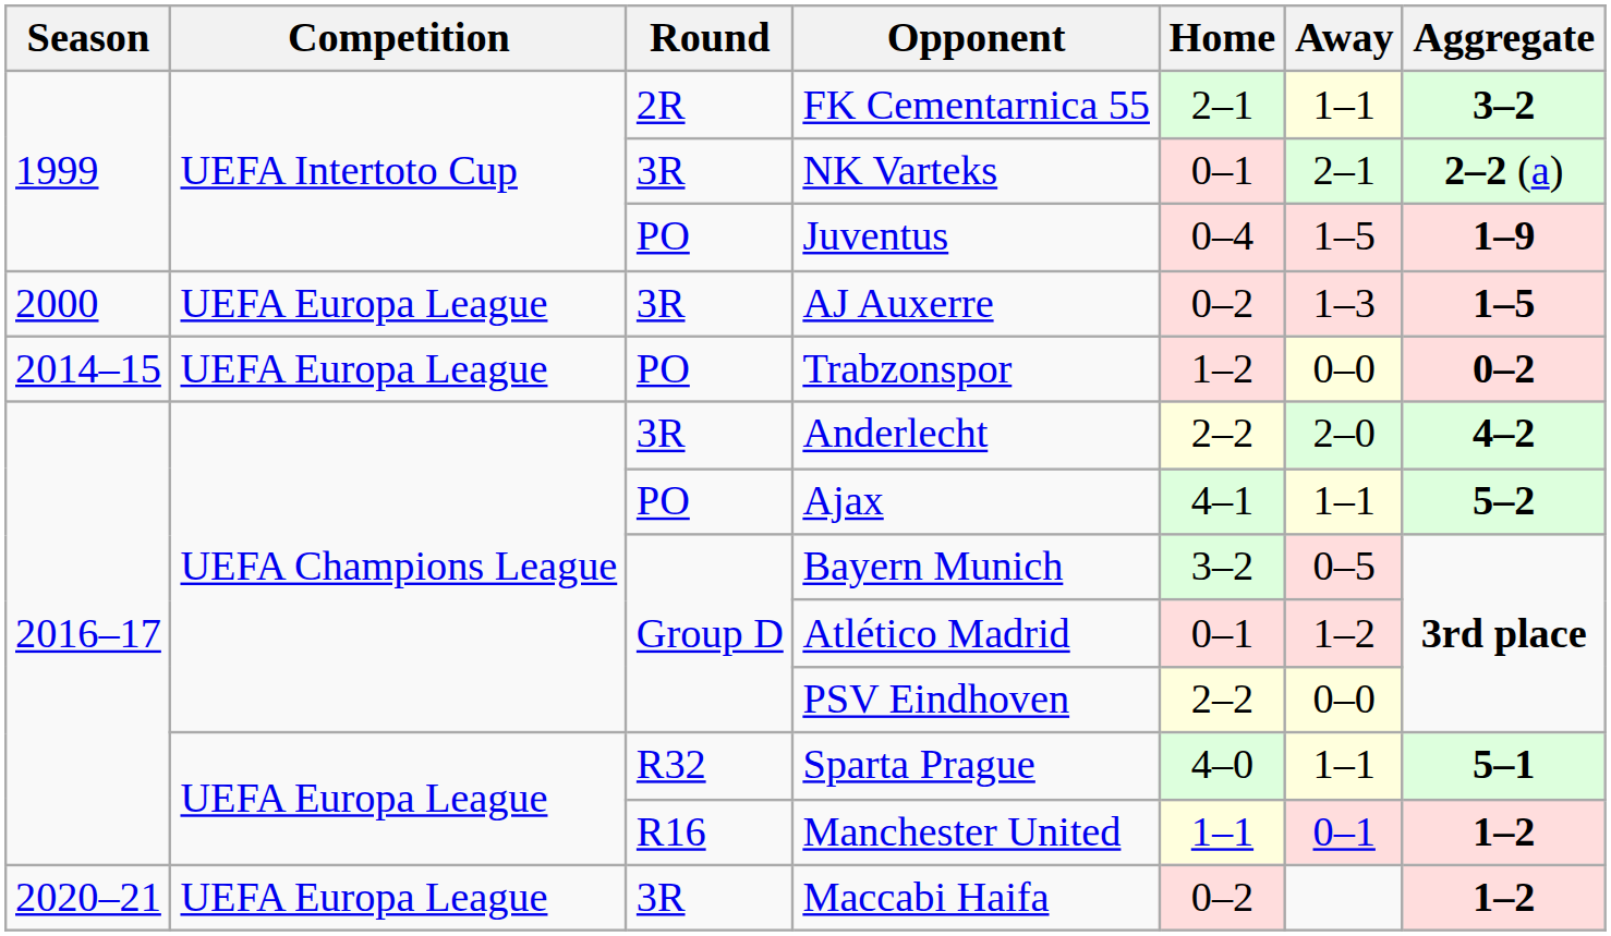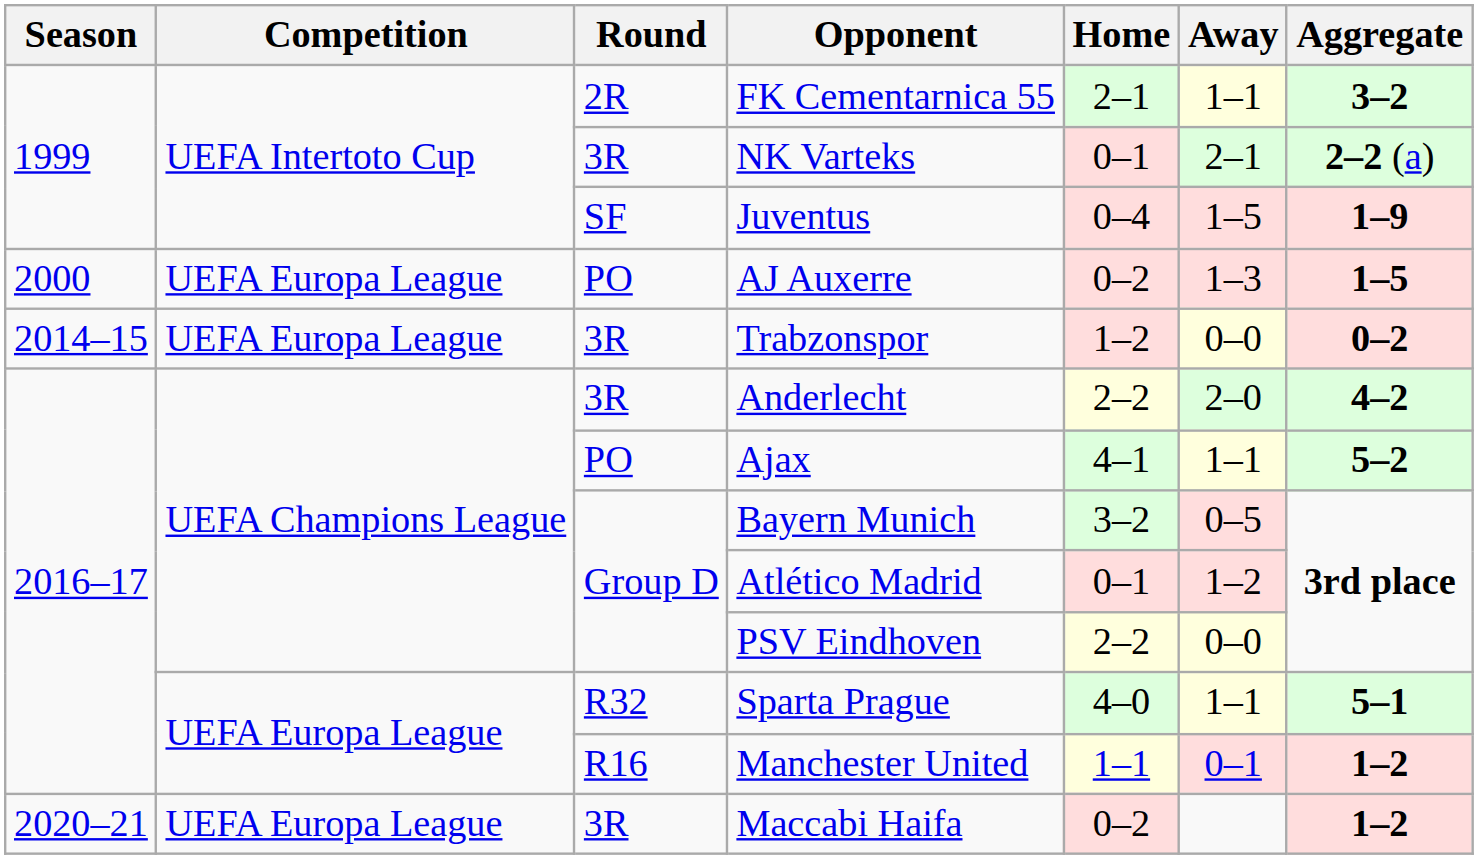 <table class="wikitable sortable collapsible collapsed">
 <tr>
 <th>Season</th>
 <th>Competition</th>
 <th>Round</th>
 <th>Opponent</th>
 <th>Home</th>
 <th>Away</th>
 <th>Aggregate</th>
 </tr>
 <tr>
 <td rowspan="3"><a href='#'>1999</a></td>
 <td rowspan="3"><a href='#'>UEFA Intertoto Cup</a></td>
 <td><a href='#'>2R</a></td>
 <td> <a href='#'>FK Cementarnica 55</a></td>
 <td style="background:#ddffdd;text-align:center;">2–1</td>
 <td style="background:#ffffdd;text-align:center;">1–1</td>
 <td style="background:#ddffdd;text-align:center;"><strong>3–2</strong></td>
 </tr>
 <tr>
 <td><a href='#'>3R</a></td>
 <td> <a href='#'>NK Varteks</a></td>
 <td style="background:#ffdddd;text-align:center;">0–1</td>
 <td style="background:#ddffdd;text-align:center;">2–1</td>
 <td style="background:#ddffdd;text-align:center;"><strong>2–2</strong> (<a href='#'>a</a>)</td>
 </tr>
 <tr>
-<td><a href='#'>PO</a></td>
+<td><a href='#'>SF</a></td>
 <td> <a href='#'>Juventus</a></td>
 <td style="background:#ffdddd;text-align:center;">0–4</td>
 <td style="background:#ffdddd;text-align:center;">1–5</td>
 <td style="background:#ffdddd;text-align:center;"><strong>1–9</strong></td>
 </tr>
 <tr>
 <td><a href='#'>2000</a></td>
 <td><a href='#'>UEFA Europa League</a></td>
-<td><a href='#'>3R</a></td>
+<td><a href='#'>PO</a></td>
 <td> <a href='#'>AJ Auxerre</a></td>
 <td style="background:#ffdddd;text-align:center;">0–2</td>
 <td style="background:#ffdddd;text-align:center;">1–3</td>
 <td style="background:#ffdddd;text-align:center;"><strong>1–5</strong></td>
 </tr>
 <tr>
 <td><a href='#'>2014–15</a></td>
 <td><a href='#'>UEFA Europa League</a></td>
-<td><a href='#'>PO</a></td>
+<td><a href='#'>3R</a></td>
 <td> <a href='#'>Trabzonspor</a></td>
 <td style="background:#ffdddd;text-align:center;">1–2</td>
 <td style="background:#ffffdd;text-align:center;">0–0</td>
 <td style="background:#ffdddd;text-align:center;"><strong>0–2</strong></td>
 </tr>
 <tr>
 <td rowspan="7"><a href='#'>2016–17</a></td>
 <td rowspan="5"><a href='#'>UEFA Champions League</a></td>
 <td><a href='#'>3R</a></td>
 <td> <a href='#'>Anderlecht</a></td>
 <td style="background:#ffffdd;text-align:center;">2–2</td>
 <td style="background:#ddffdd;text-align:center;">2–0</td>
 <td style="background:#ddffdd;text-align:center;"><strong>4–2</strong></td>
 </tr>
 <tr>
 <td><a href='#'>PO</a></td>
 <td> <a href='#'>Ajax</a></td>
 <td style="background:#ddffdd;text-align:center;">4–1</td>
 <td style="background:#ffffdd;text-align:center;">1–1</td>
 <td style="background:#ddffdd;text-align:center;"><strong>5–2</strong></td>
 </tr>
 <tr>
 <td rowspan="3"><a href='#'>Group D</a></td>
 <td> <a href='#'>Bayern Munich</a></td>
 <td style="background:#ddffdd;text-align:center;">3–2</td>
 <td style="background:#ffdddd;text-align:center;">0–5</td>
 <td rowspan=3 align="center"><strong>3rd place</strong></td>
 </tr>
 <tr>
 <td> <a href='#'>Atlético Madrid</a></td>
 <td style="background:#ffdddd;text-align:center;">0–1</td>
 <td style="background:#ffdddd;text-align:center;">1–2</td>
 </tr>
 <tr>
 <td> <a href='#'>PSV Eindhoven</a></td>
 <td style="background:#ffffdd;text-align:center;">2–2</td>
 <td style="background:#ffffdd;text-align:center;">0–0</td>
 </tr>
 <tr>
 <td rowspan="2"><a href='#'>UEFA Europa League</a></td>
 <td><a href='#'>R32</a></td>
 <td> <a href='#'>Sparta Prague</a></td>
 <td style="background:#ddffdd;text-align:center;">4–0</td>
 <td style="background:#ffffdd;text-align:center;">1–1</td>
 <td style="background:#ddffdd;text-align:center;"><strong>5–1</strong></td>
 </tr>
 <tr>
 <td><a href='#'>R16</a></td>
 <td> <a href='#'>Manchester United</a></td>
 <td style="background:#ffffdd;text-align:center;"><a href='#'>1–1</a></td>
 <td style="background:#ffdddd;text-align:center;"><a href='#'>0–1</a></td>
 <td style="background:#ffdddd;text-align:center;"><strong>1–2</strong></td>
 </tr>
 <tr>
 <td><a href='#'>2020–21</a></td>
 <td><a href='#'>UEFA Europa League</a></td>
 <td><a href='#'>3R</a></td>
 <td> <a href='#'>Maccabi Haifa</a></td>
 <td style="background:#ffdddd;text-align:center;">0–2</td>
 <td></td>
 <td style="background:#ffdddd;text-align:center;"><strong>1–2</strong></td>
 </tr>
 </table>
